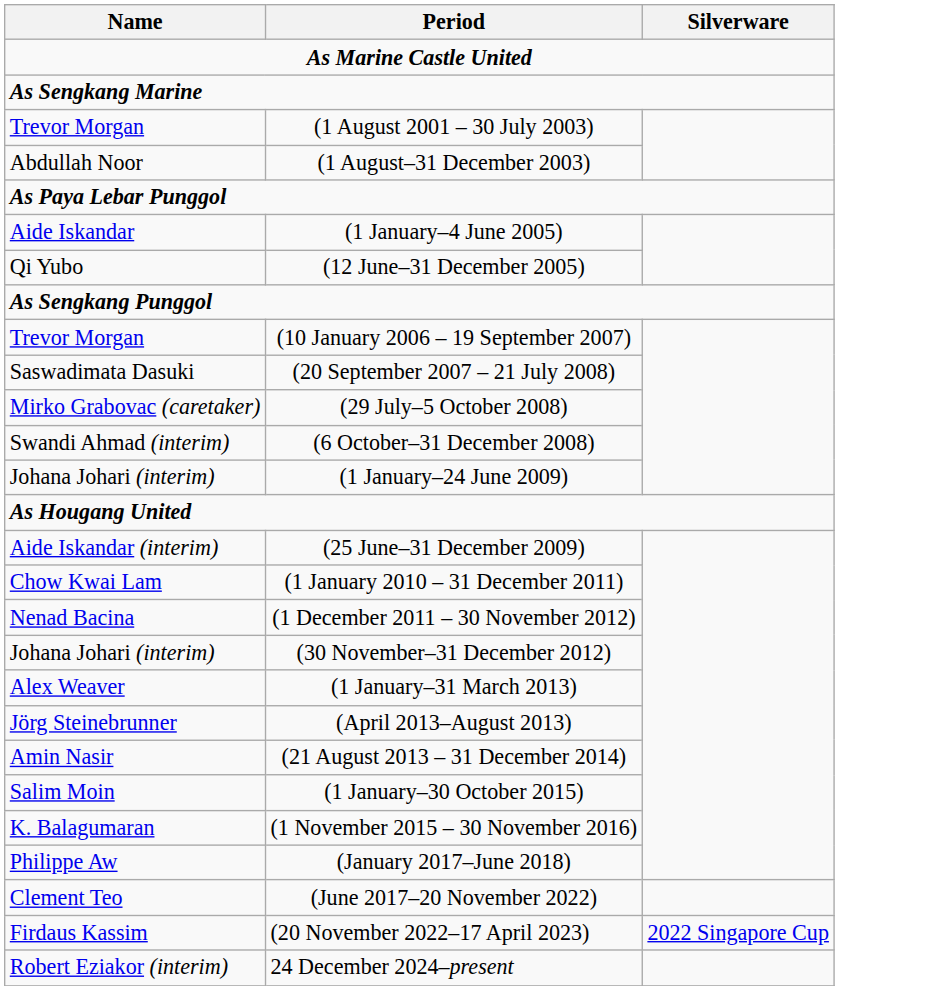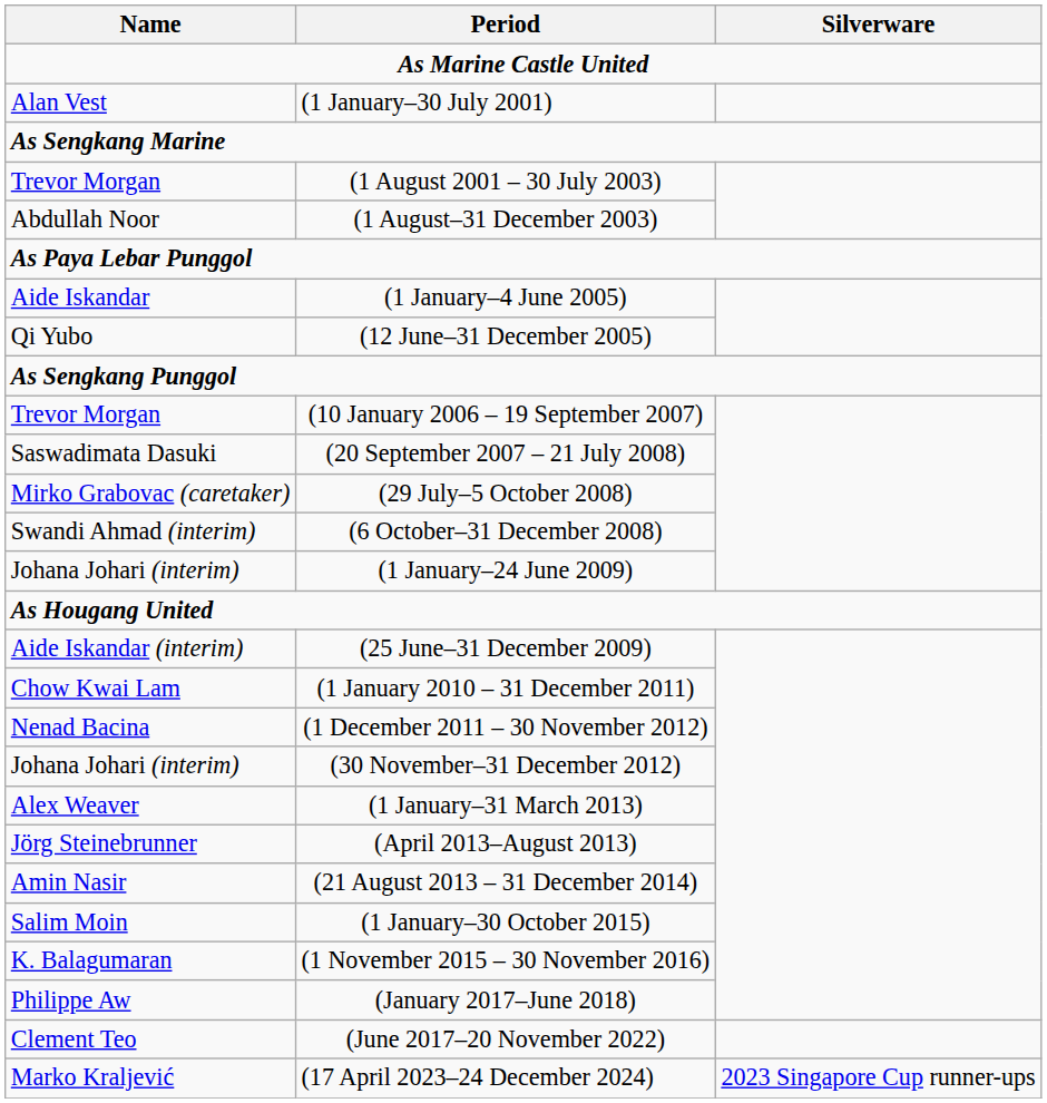 <table class="wikitable">
 <tr>
 <th>Name</th>
 <th>Period</th>
 <th>Silverware</th>
 </tr>
 <tr>
 <td colspan="3" align="center"><strong><em>As Marine Castle United</em></strong></td>
+</tr>
+<tr>
+<td> <a href='#'>Alan Vest</a></td>
+<td>(1 January–30 July 2001)</td>
+<td></td>
 </tr>
 <tr>
 <td colspan="3"><strong><em>As Sengkang Marine</em></strong></td>
 </tr>
 <tr>
 <td> <a href='#'>Trevor Morgan</a></td>
 <td align="center">(1 August 2001 – 30 July 2003)</td>
 <td rowspan="2"></td>
 </tr>
 <tr>
 <td> Abdullah Noor</td>
 <td align="center">(1 August–31 December 2003)</td>
 </tr>
 <tr>
 <td colspan="3"><strong><em>As Paya Lebar Punggol</em></strong></td>
 </tr>
 <tr>
 <td> <a href='#'>Aide Iskandar</a></td>
 <td align="center">(1 January–4 June 2005)</td>
 <td rowspan="2"></td>
 </tr>
 <tr>
 <td> Qi Yubo</td>
 <td align="center">(12 June–31 December 2005)</td>
 </tr>
 <tr>
 <td colspan="3"><strong><em>As Sengkang Punggol</em></strong></td>
 </tr>
 <tr>
 <td> <a href='#'>Trevor Morgan</a></td>
 <td align="center">(10 January 2006 – 19 September 2007)</td>
 <td rowspan="5"></td>
 </tr>
 <tr>
 <td> Saswadimata Dasuki</td>
 <td align="center">(20 September 2007 – 21 July 2008)</td>
 </tr>
 <tr>
 <td> <a href='#'>Mirko Grabovac</a> <em>(caretaker)</em></td>
 <td align="center">(29 July–5 October 2008)</td>
 </tr>
 <tr>
 <td> Swandi Ahmad <em>(interim)</em></td>
 <td align="center">(6 October–31 December 2008)</td>
 </tr>
 <tr>
 <td> Johana Johari <em>(interim)</em></td>
 <td align="center">(1 January–24 June 2009)</td>
 </tr>
 <tr>
 <td colspan="3"><strong><em>As Hougang United</em></strong></td>
 </tr>
 <tr>
 <td> <a href='#'>Aide Iskandar</a> <em>(interim)</em></td>
 <td align="center">(25 June–31 December 2009)</td>
 <td rowspan="10"></td>
 </tr>
 <tr>
 <td> <a href='#'>Chow Kwai Lam</a></td>
 <td align="center">(1 January 2010 – 31 December 2011)</td>
 </tr>
 <tr>
 <td> <a href='#'>Nenad Bacina</a></td>
 <td align="center">(1 December 2011 – 30 November 2012)</td>
 </tr>
 <tr>
 <td> Johana Johari <em>(interim)</em></td>
 <td align="center">(30 November–31 December 2012)</td>
 </tr>
 <tr>
 <td> <a href='#'>Alex Weaver</a></td>
 <td align="center">(1 January–31 March 2013)</td>
 </tr>
 <tr>
 <td> <a href='#'>Jörg Steinebrunner</a></td>
 <td align="center">(April 2013–August 2013)</td>
 </tr>
 <tr>
 <td> <a href='#'>Amin Nasir</a></td>
 <td align="center">(21 August 2013 – 31 December 2014)</td>
 </tr>
 <tr>
 <td> <a href='#'>Salim Moin</a></td>
 <td align="center">(1 January–30 October 2015)</td>
 </tr>
 <tr>
 <td> <a href='#'>K. Balagumaran</a></td>
 <td align="center">(1 November 2015 – 30 November 2016)</td>
 </tr>
 <tr>
 <td> <a href='#'>Philippe Aw</a></td>
 <td align="center">(January 2017–June 2018)</td>
 </tr>
 <tr>
 <td> <a href='#'>Clement Teo</a></td>
 <td align="center">(June 2017–20 November 2022)</td>
 </tr>
 <tr>
-<td> <a href='#'>Firdaus Kassim</a></td>
-<td>(20 November 2022–17 April 2023)</td>
-<td align="center"><a href='#'>2022 Singapore Cup</a></td>
-</tr>
-<tr>
-<td> <a href='#'>Robert Eziakor</a> <em>(interim)</em></td>
-<td>24 December 2024–<em>present</em></td>
-<td></td>
+<td> <a href='#'>Marko Kraljević</a></td>
+<td>(17 April 2023–24 December 2024)</td>
+<td><a href='#'>2023 Singapore Cup</a> runner-ups</td>
 </tr>
 </table>
